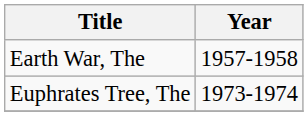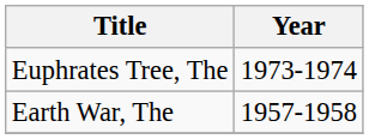 <table class="wikitable sortable">
 <tr>
 <th>Title</th>
 <th>Year</th>
 </tr>
 <tr>
+<td>Euphrates Tree, The</td>
+<td>1973-1974</td>
+</tr>
+<tr>
 <td>Earth War, The</td>
 <td>1957-1958</td>
 </tr>
 <tr>
-<td>Euphrates Tree, The</td>
-<td>1973-1974</td>
-</tr>
-<tr>
 </tr>
 </table>
